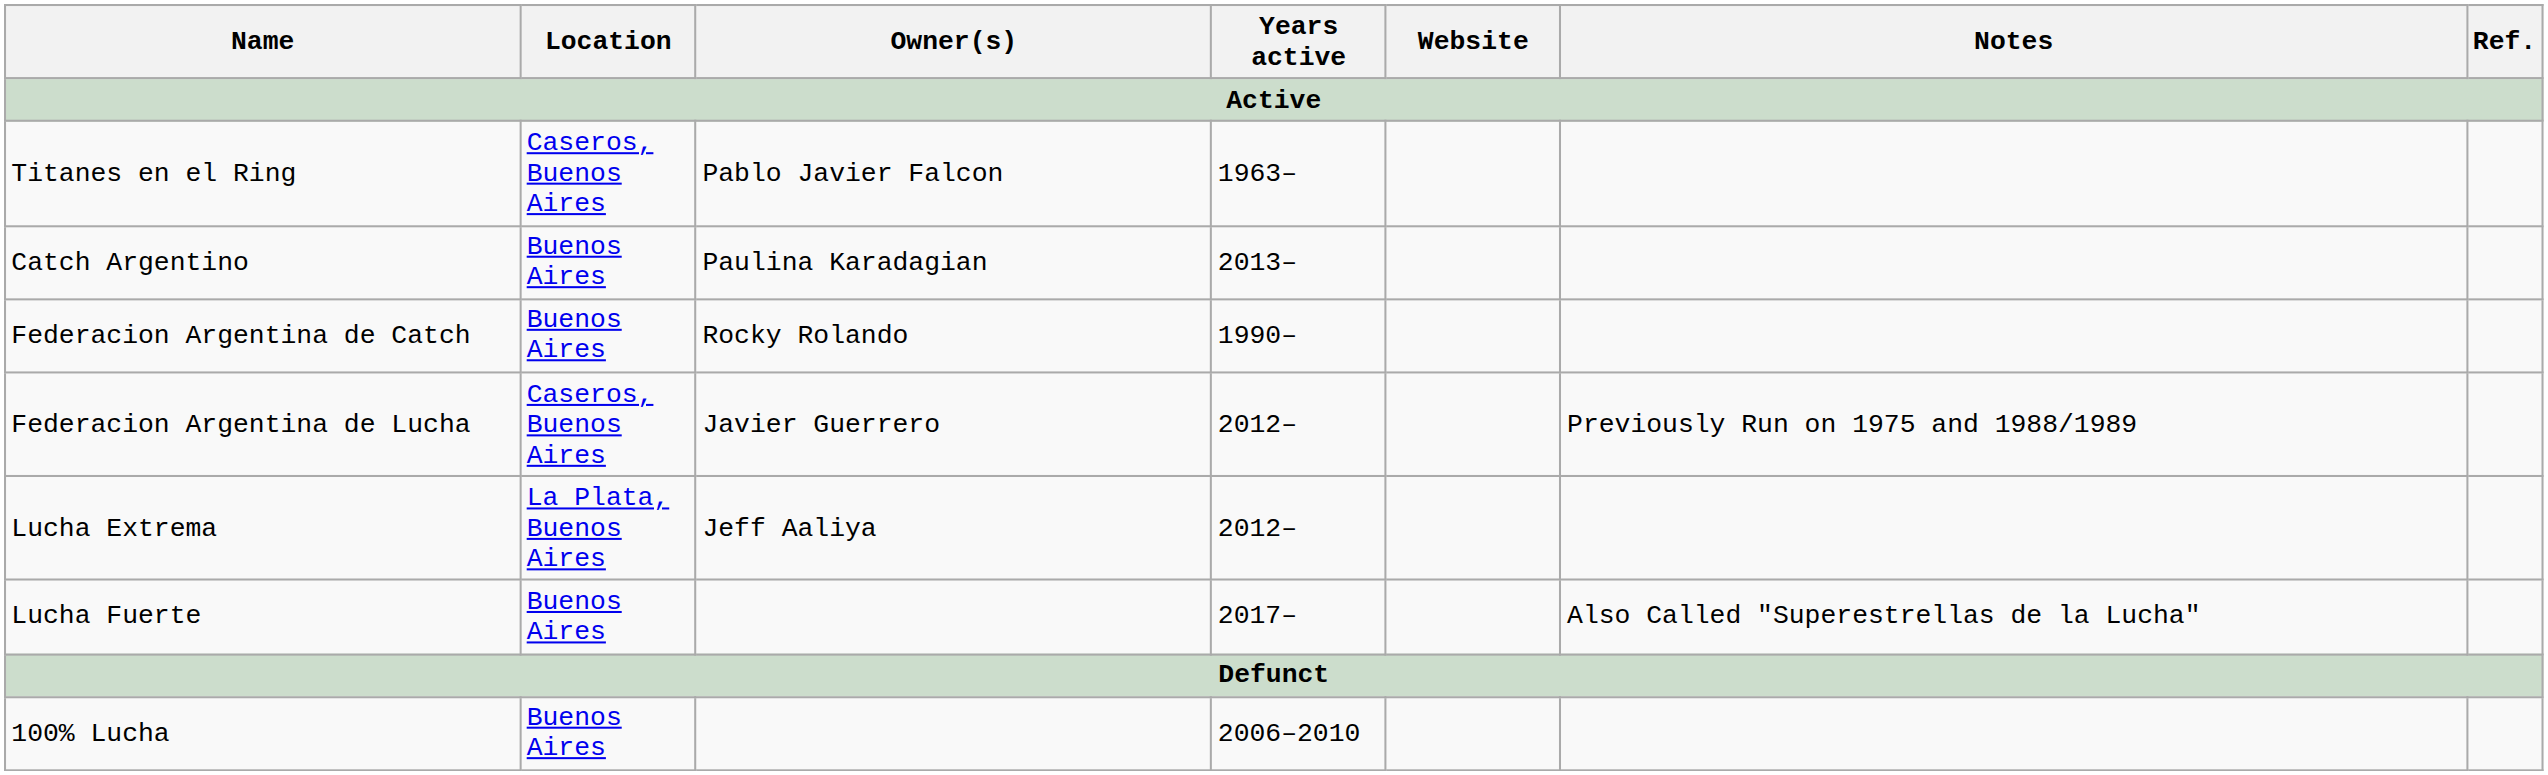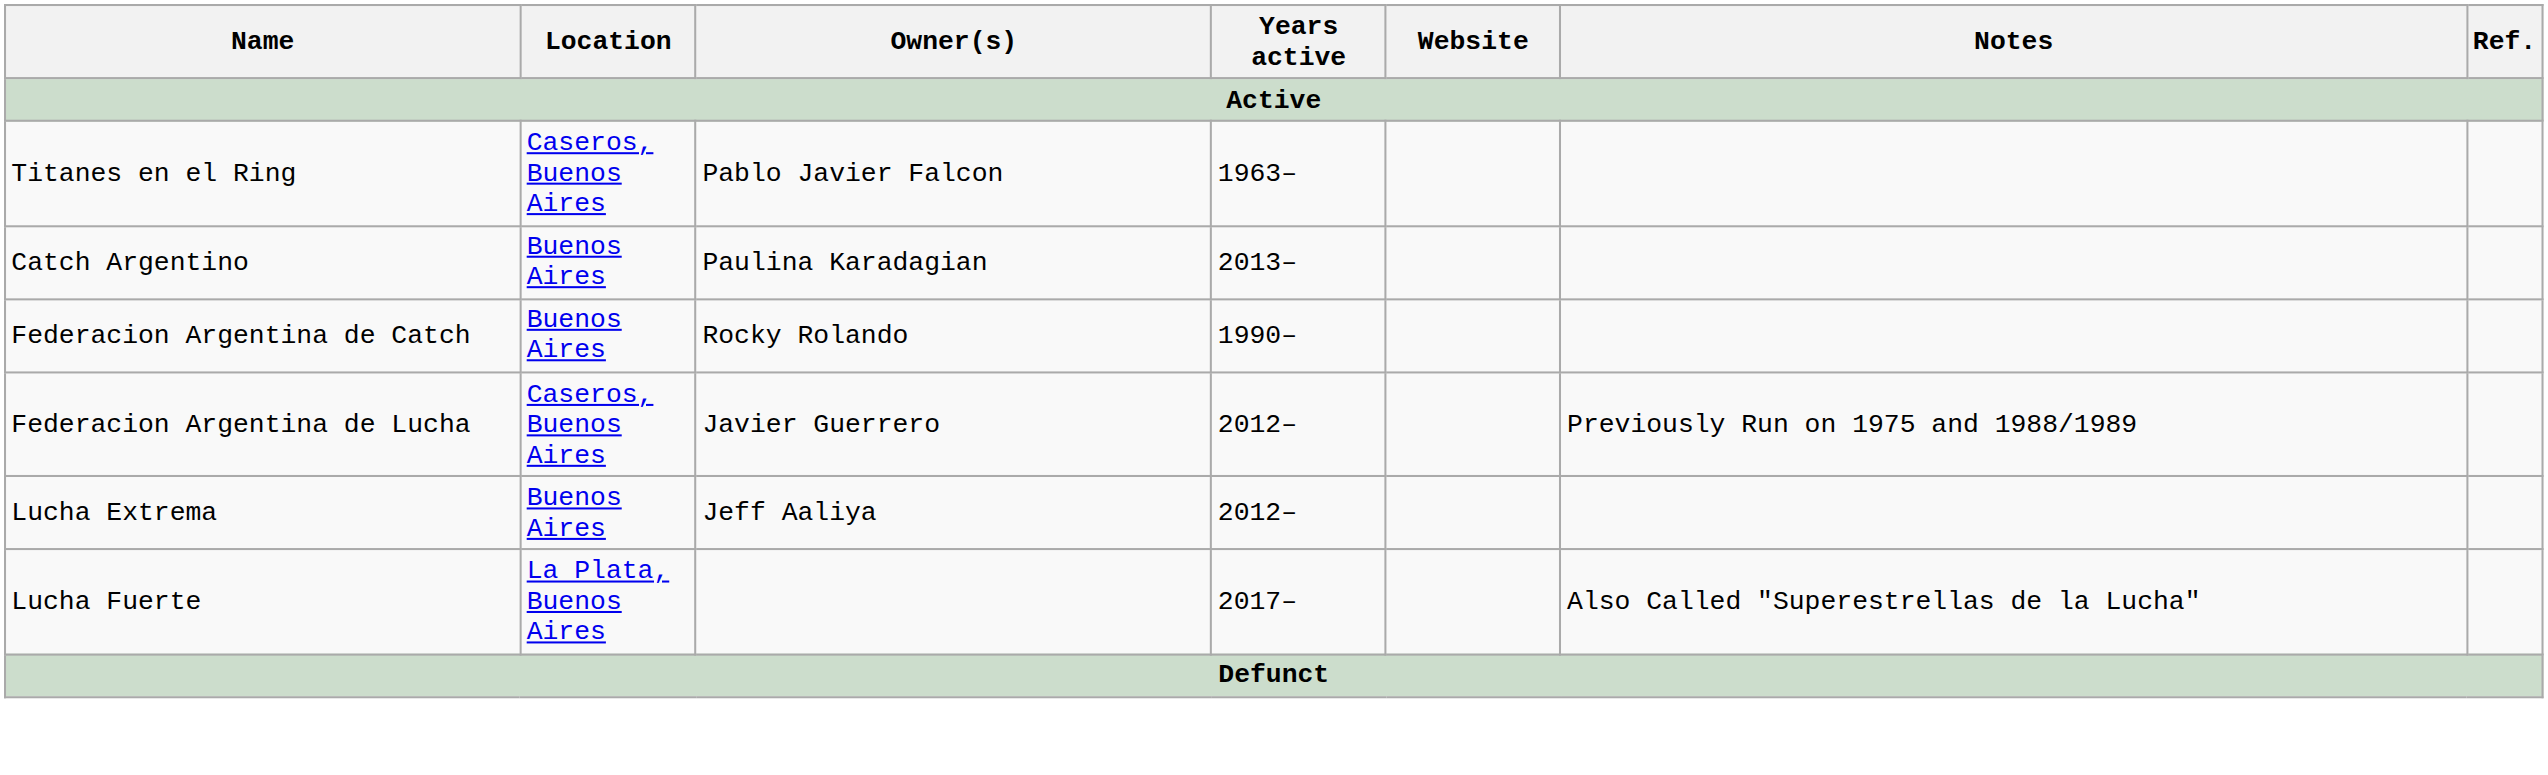 <table class="wikitable sortable" style="text-align: left;">
 <tr>
 <th width="21%">Name</th>
 <th width="7%">Location</th>
 <th width="21%">Owner(s)</th>
 <th width="7%">Years active</th>
 <th width="7%">Website</th>
 <th width="55%">Notes</th>
 <th>Ref.</th>
 </tr>
 <tr>
 <td colspan=7 style="background: #ccddcc;" align=center><strong>Active</strong></td>
 </tr>
 <tr>
 <td>Titanes en el Ring</td>
 <td><a href='#'>Caseros, Buenos Aires</a></td>
 <td>Pablo Javier Falcon</td>
 <td>1963–</td>
 <td></td>
 <td></td>
 </tr>
 <tr>
 <td>Catch Argentino</td>
 <td><a href='#'>Buenos Aires</a></td>
 <td>Paulina Karadagian</td>
 <td>2013–</td>
 <td></td>
 <td></td>
 <td></td>
 </tr>
 <tr>
 <td>Federacion Argentina de Catch</td>
 <td><a href='#'>Buenos Aires</a></td>
 <td>Rocky Rolando</td>
 <td>1990–</td>
 <td></td>
 <td></td>
 <td></td>
 </tr>
 <tr>
 <td>Federacion Argentina de Lucha</td>
 <td><a href='#'>Caseros, Buenos Aires</a></td>
 <td>Javier Guerrero</td>
 <td>2012–</td>
 <td></td>
 <td>Previously Run on 1975 and 1988/1989</td>
 <td></td>
 </tr>
 <tr>
 <td>Lucha Extrema</td>
-<td><a href='#'>La Plata, Buenos Aires</a></td>
+<td><a href='#'>Buenos Aires</a></td>
 <td>Jeff Aaliya</td>
 <td>2012–</td>
 <td></td>
 <td></td>
 <td></td>
 </tr>
 <tr>
 <td>Lucha Fuerte</td>
-<td><a href='#'>Buenos Aires</a></td>
+<td><a href='#'>La Plata, Buenos Aires</a></td>
 <td></td>
 <td>2017–</td>
 <td></td>
 <td>Also Called "Superestrellas de la Lucha"</td>
 <td></td>
 </tr>
 <tr>
 <td colspan=7 style="background: #ccddcc;" align=center><strong>Defunct</strong></td>
 </tr>
-<tr>
-<td>100% Lucha</td>
-<td><a href='#'>Buenos Aires</a></td>
-<td></td>
-<td>2006–2010</td>
-<td></td>
-<td></td>
-<td></td>
-</tr>
 </table>
